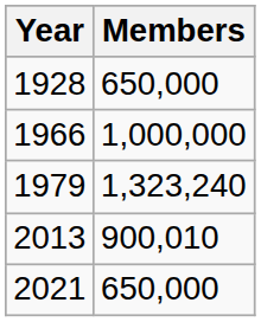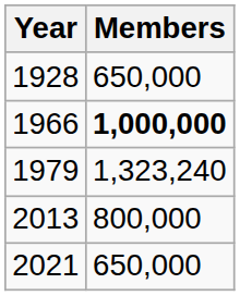 <table class="wikitable">
 <tr>
 <th>Year</th>
 <th>Members</th>
 </tr>
 <tr>
 <td>1928</td>
 <td>650,000</td>
 </tr>
 <tr>
 <td>1966</td>
-<td>1,000,000</td>
+<td><strong>1,000,000</strong></td>
 </tr>
 <tr>
 <td>1979</td>
 <td>1,323,240</td>
 </tr>
 <tr>
 <td>2013</td>
-<td>900,010</td>
+<td>800,000</td>
 </tr>
 <tr>
 <td>2021</td>
 <td>650,000</td>
 </tr>
 </table>
